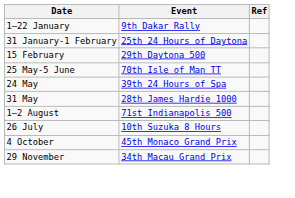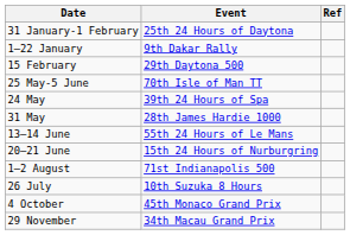 <table class="wikitable" style="font-size: 85%">
 <tr>
 <th>Date</th>
 <th>Event</th>
 <th>Ref</th>
 </tr>
 <tr>
-<td>1–22 January</td>
-<td><a href='#'>9th Dakar Rally</a></td>
+<td>31 January-1 February</td>
+<td><a href='#'>25th 24 Hours of Daytona</a></td>
 <td></td>
 </tr>
 <tr>
-<td>31 January-1 February</td>
-<td><a href='#'>25th 24 Hours of Daytona</a></td>
+<td>1–22 January</td>
+<td><a href='#'>9th Dakar Rally</a></td>
 <td></td>
 </tr>
 <tr>
 <td>15 February</td>
 <td><a href='#'>29th Daytona 500</a></td>
 <td></td>
 </tr>
 <tr>
 <td>25 May-5 June</td>
 <td><a href='#'>70th Isle of Man TT</a></td>
 <td></td>
 </tr>
 <tr>
 <td>24 May</td>
 <td><a href='#'>39th 24 Hours of Spa</a></td>
 <td></td>
 </tr>
 <tr>
 <td>31 May</td>
 <td><a href='#'>28th James Hardie 1000</a></td>
 <td></td>
 </tr>
 <tr>
+<td>13–14 June</td>
+<td><a href='#'>55th 24 Hours of Le Mans</a></td>
+<td></td>
+</tr>
+<tr>
+<td>20–21 June</td>
+<td><a href='#'>15th 24 Hours of Nurburgring</a></td>
+<td></td>
+</tr>
+<tr>
 <td>1–2 August</td>
 <td><a href='#'>71st Indianapolis 500</a></td>
 <td></td>
 </tr>
 <tr>
 <td>26 July</td>
 <td><a href='#'>10th Suzuka 8 Hours</a></td>
 <td></td>
 </tr>
 <tr>
 <td>4 October</td>
 <td><a href='#'>45th Monaco Grand Prix</a></td>
 <td></td>
 </tr>
 <tr>
 <td>29 November</td>
 <td><a href='#'>34th Macau Grand Prix</a></td>
 <td></td>
 </tr>
 </table>
